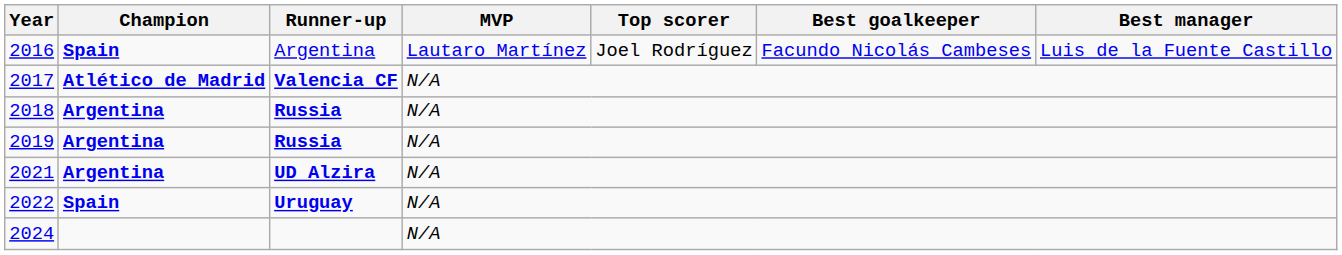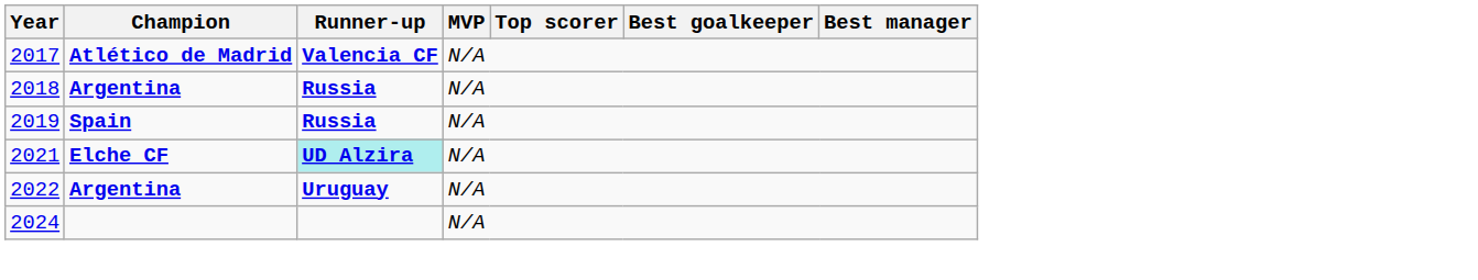 <table class="wikitable">
 <tr>
 <th>Year</th>
 <th>Champion</th>
 <th>Runner-up</th>
 <th>MVP</th>
 <th>Top scorer</th>
 <th>Best goalkeeper</th>
 <th>Best manager</th>
-</tr>
-<tr>
-<td><a href='#'>2016</a></td>
-<td> <strong><a href='#'>Spain</a></strong></td>
-<td> <a href='#'>Argentina</a></td>
-<td> <a href='#'>Lautaro Martínez</a></td>
-<td> Joel Rodríguez</td>
-<td> <a href='#'>Facundo Nicolás Cambeses</a></td>
-<td> <a href='#'>Luis de la Fuente Castillo</a></td>
 </tr>
 <tr>
 <td><a href='#'>2017</a></td>
 <td> <strong><a href='#'>Atlético de Madrid</a></strong></td>
 <td> <strong><a href='#'>Valencia CF</a></strong></td>
 <td colspan="4"><em>N/A</em></td>
 </tr>
 <tr>
 <td><a href='#'>2018</a></td>
 <td> <strong><a href='#'>Argentina</a></strong></td>
 <td> <strong><a href='#'>Russia</a></strong></td>
 <td colspan="4"><em>N/A</em></td>
 </tr>
 <tr>
 <td><a href='#'>2019</a></td>
-<td> <strong><a href='#'>Argentina</a></strong></td>
+<td> <strong><a href='#'>Spain</a></strong></td>
 <td> <strong><a href='#'>Russia</a></strong></td>
 <td colspan="4"><em>N/A</em></td>
 </tr>
 <tr>
 <td><a href='#'>2021</a></td>
-<td> <strong><a href='#'>Argentina</a></strong></td>
-<td> <strong><a href='#'>UD Alzira</a></strong></td>
+<td> <strong><a href='#'>Elche CF</a></strong></td>
+<td style="background: paleturquoise;"> <strong><a href='#'>UD Alzira</a></strong></td>
 <td colspan="4"><em>N/A</em></td>
 </tr>
 <tr>
 <td><a href='#'>2022</a></td>
-<td> <strong><a href='#'>Spain</a></strong></td>
+<td> <strong><a href='#'>Argentina</a></strong></td>
 <td> <strong><a href='#'>Uruguay</a></strong></td>
 <td colspan="4"><em>N/A</em></td>
 </tr>
 <tr>
 <td><a href='#'>2024</a></td>
 <td><strong></strong></td>
 <td><strong></strong></td>
 <td colspan="4"><em>N/A</em></td>
 </tr>
 </table>
